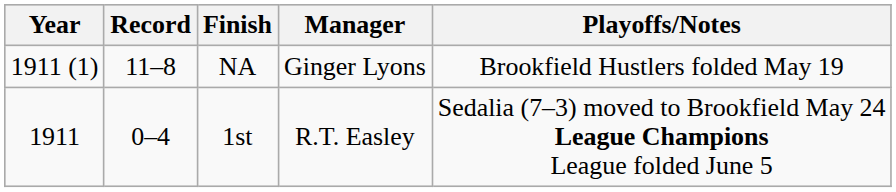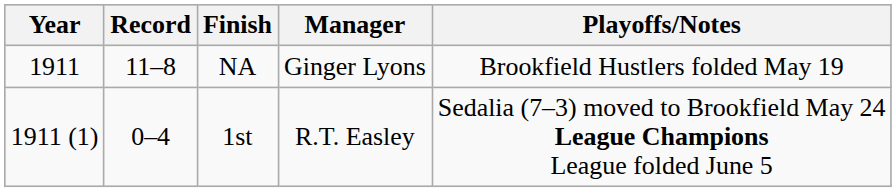 <table class="wikitable" style="text-align:center">
 <tr>
 <th>Year</th>
 <th>Record</th>
 <th>Finish</th>
 <th>Manager</th>
 <th>Playoffs/Notes</th>
 </tr>
 <tr align=center>
-<td>1911 (1)</td>
+<td>1911</td>
 <td>11–8</td>
 <td>NA</td>
 <td>Ginger Lyons</td>
 <td>Brookfield Hustlers folded May 19</td>
 </tr>
 <tr align=center>
-<td>1911</td>
+<td>1911 (1)</td>
 <td>0–4</td>
 <td>1st</td>
 <td>R.T. Easley</td>
 <td>Sedalia (7–3) moved to Brookfield May 24<br><strong>League Champions</strong><br>League folded June 5</td>
 </tr>
 </table>
